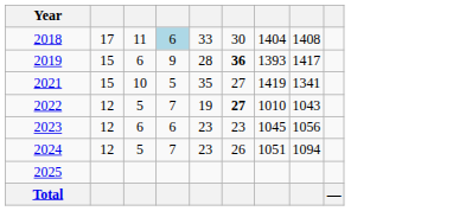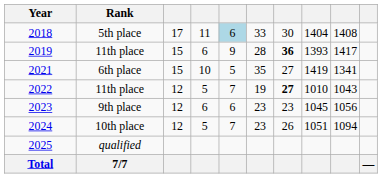 <table class="wikitable" style="text-align: center;">
 <tr>
 <th width=90>Year</th>
+<th width=110>Rank</th>
 <th width=30></th>
 <th width=30></th>
 <th width=30></th>
 <th width=30></th>
 <th width=30></th>
 <th width=30></th>
 <th width=30></th>
 <th></th>
 </tr>
 <tr>
 <td> <a href='#'>2018</a></td>
+<td>5th place</td>
 <td>17</td>
 <td>11</td>
 <td style="background: lightblue;">6</td>
 <td>33</td>
 <td>30</td>
 <td>1404</td>
 <td>1408</td>
 <td></td>
 </tr>
 <tr>
 <td> <a href='#'>2019</a></td>
+<td>11th place</td>
 <td>15</td>
 <td>6</td>
 <td>9</td>
 <td>28</td>
 <td><strong>36</strong></td>
 <td>1393</td>
 <td>1417</td>
 <td></td>
 </tr>
 <tr>
 <td> <a href='#'>2021</a></td>
+<td>6th place</td>
 <td>15</td>
 <td>10</td>
 <td>5</td>
 <td>35</td>
 <td>27</td>
 <td>1419</td>
 <td>1341</td>
 <td></td>
 </tr>
 <tr>
 <td> <a href='#'>2022</a></td>
+<td>11th place</td>
 <td>12</td>
 <td>5</td>
 <td>7</td>
 <td>19</td>
 <td><strong>27</strong></td>
 <td>1010</td>
 <td>1043</td>
 <td></td>
 </tr>
 <tr>
 <td> <a href='#'>2023</a></td>
+<td>9th place</td>
 <td>12</td>
 <td>6</td>
 <td>6</td>
 <td>23</td>
 <td>23</td>
 <td>1045</td>
 <td>1056</td>
 <td></td>
 </tr>
 <tr>
 <td> <a href='#'>2024</a></td>
+<td>10th place</td>
 <td>12</td>
 <td>5</td>
 <td>7</td>
 <td>23</td>
 <td>26</td>
 <td>1051</td>
 <td>1094</td>
 <td></td>
 </tr>
 <tr>
 <td> <a href='#'>2025</a></td>
+<td><em>qualified</em></td>
 <td></td>
 <td></td>
 <td></td>
 <td></td>
 <td></td>
 <td></td>
 <td></td>
 <td></td>
 </tr>
 <tr>
 <th><a href='#'> Total</a></th>
+<th>7/7</th>
 <th></th>
 <th></th>
 <th></th>
 <th></th>
 <th></th>
 <th></th>
 <th></th>
 <th>—</th>
 </tr>
 </table>
